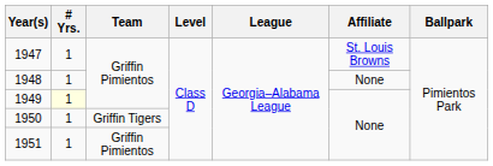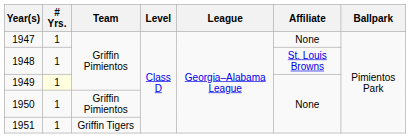 <table class="wikitable" style="text-align:center; font-size: 95%;">
 <tr>
 <th>Year(s)</th>
 <th># Yrs.</th>
 <th>Team</th>
 <th>Level</th>
 <th>League</th>
 <th>Affiliate</th>
 <th>Ballpark</th>
 </tr>
 <tr>
 <td>1947</td>
 <td>1</td>
 <td rowspan=3>Griffin Pimientos</td>
 <td rowspan=5><a href='#'>Class D</a></td>
 <td rowspan=5><a href='#'>Georgia–Alabama League</a></td>
-<td><a href='#'>St. Louis Browns</a></td>
+<td>None</td>
 <td rowspan=5>Pimientos Park</td>
 </tr>
 <tr>
 <td>1948</td>
 <td>1</td>
-<td>None</td>
+<td><a href='#'>St. Louis Browns</a></td>
 </tr>
 <tr>
 <td>1949</td>
 <td style="background: lightyellow;">1</td>
 <td rowspan=3>None</td>
 </tr>
 <tr>
 <td>1950</td>
 <td>1</td>
-<td>Griffin Tigers</td>
+<td>Griffin Pimientos</td>
 </tr>
 <tr>
 <td>1951</td>
 <td>1</td>
-<td>Griffin Pimientos</td>
+<td>Griffin Tigers</td>
 </tr>
 </table>
